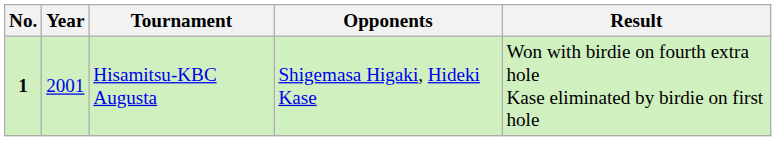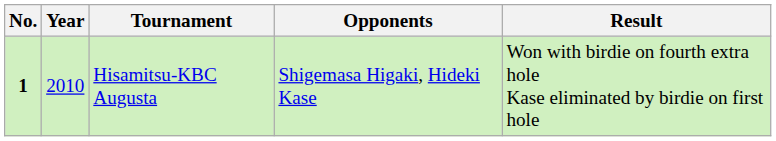 <table class="wikitable" style="font-size:95%;">
 <tr>
 <th>No.</th>
 <th>Year</th>
 <th>Tournament</th>
 <th>Opponents</th>
 <th>Result</th>
 </tr>
 <tr style="background:#D0F0C0;">
 <td align=center><strong>1</strong></td>
-<td><a href='#'>2001</a></td>
+<td><a href='#'>2010</a></td>
 <td><a href='#'>Hisamitsu-KBC Augusta</a></td>
 <td> <a href='#'>Shigemasa Higaki</a>,  <a href='#'>Hideki Kase</a></td>
 <td>Won with birdie on fourth extra hole<br>Kase eliminated by birdie on first hole</td>
 </tr>
 </table>
